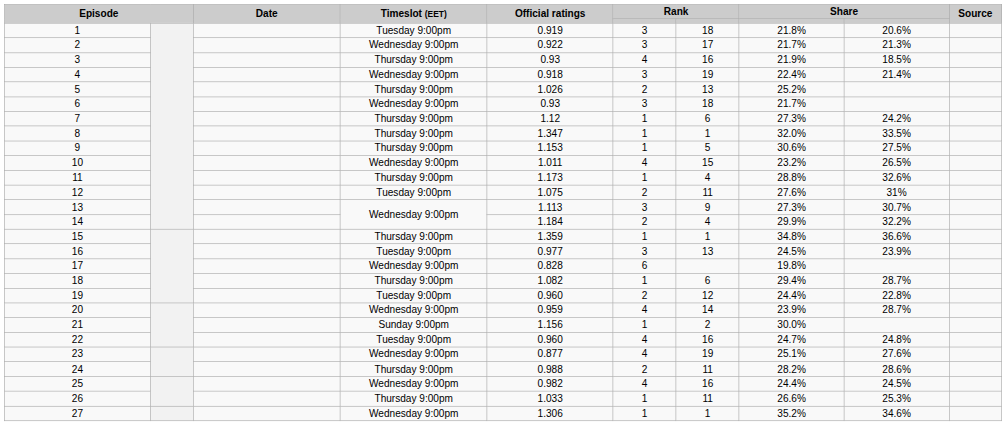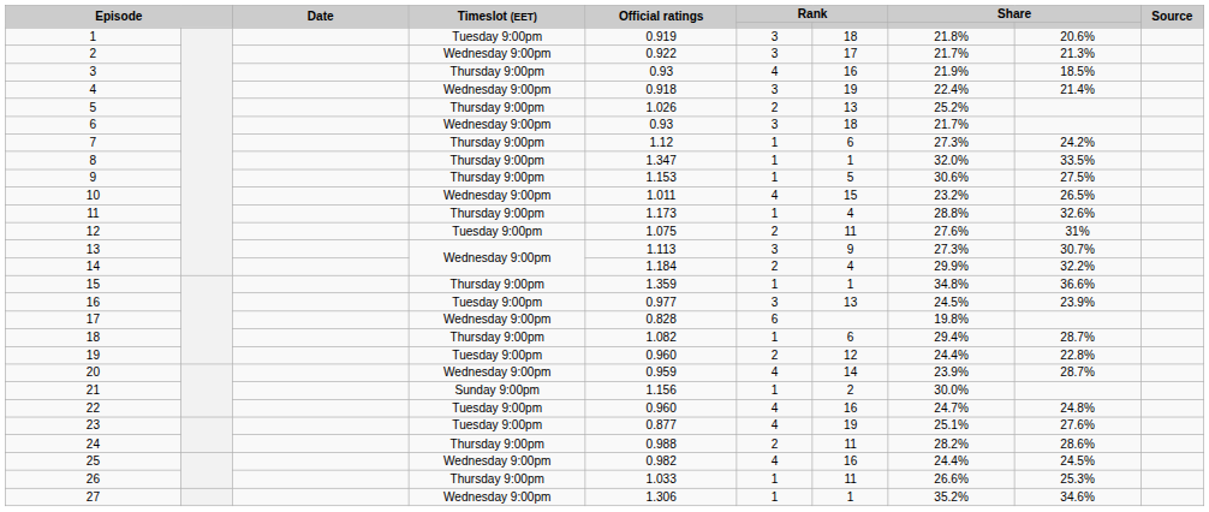 <table class="wikitable" style="text-align:center; background:#f9f9f9; line-height:16px;" width="100%">
 <tr>
 <th colspan="2" style="background:#ccc; color:#yyy;" rowspan="2" width="18%">Episode</th>
 <th style="background:#ccc; color:#yyy;" rowspan="2" width="14%">Date</th>
 <th style="background:#ccc; color:#yyy;" rowspan="2" width="14%">Timeslot <small>(EET)</small></th>
 <th style="background:#ccc; color:#yyy;" rowspan="2" width="12%">Official ratings<br><small></small></th>
 <th style="background:#ccc; color:#yyy;" colspan="2" width="12%">Rank</th>
 <th style="background:#ccc; color:#yyy;" colspan="2" width="20%">Share</th>
 <th style="background:#ccc; color:#yyy;" rowspan="2" width="05%">Source</th>
 </tr>
 <tr style="font-size:85%;">
 <th style="background:#ccc; color:#yyy;" width="06%"></th>
 <th style="background:#ccc; color:#yyy;" width="06%"></th>
 <th style="background:#ccc; color:#yyy;" width="10%"></th>
 <th style="background:#ccc; color:#yyy;" width="10%"></th>
 </tr>
 <tr>
 <td>1</td>
 <th rowspan="14"></th>
 <td></td>
 <td>Tuesday 9:00pm</td>
 <td>0.919</td>
 <td>3</td>
 <td>18</td>
 <td>21.8%</td>
 <td>20.6%</td>
 <td></td>
 </tr>
 <tr>
 <td>2</td>
 <td></td>
 <td>Wednesday 9:00pm</td>
 <td>0.922</td>
 <td>3</td>
 <td>17</td>
 <td>21.7%</td>
 <td>21.3%</td>
 <td></td>
 </tr>
 <tr>
 <td>3</td>
 <td></td>
 <td>Thursday 9:00pm</td>
 <td>0.93</td>
 <td>4</td>
 <td>16</td>
 <td>21.9%</td>
 <td>18.5%</td>
 <td></td>
 </tr>
 <tr>
 <td>4</td>
 <td></td>
 <td>Wednesday 9:00pm</td>
 <td>0.918</td>
 <td>3</td>
 <td>19</td>
 <td>22.4%</td>
 <td>21.4%</td>
 <td></td>
 </tr>
 <tr>
 <td>5</td>
 <td></td>
 <td>Thursday 9:00pm</td>
 <td>1.026</td>
 <td>2</td>
 <td>13</td>
 <td>25.2%</td>
 <td></td>
 <td></td>
 </tr>
 <tr>
 <td>6</td>
 <td></td>
 <td>Wednesday 9:00pm</td>
 <td>0.93</td>
 <td>3</td>
 <td>18</td>
 <td>21.7%</td>
 <td></td>
 <td></td>
 </tr>
 <tr>
 <td>7</td>
 <td></td>
 <td>Thursday 9:00pm</td>
 <td>1.12</td>
 <td>1</td>
 <td>6</td>
 <td>27.3%</td>
 <td>24.2%</td>
 <td></td>
 </tr>
 <tr>
 <td>8</td>
 <td></td>
 <td>Thursday 9:00pm</td>
 <td>1.347</td>
 <td>1</td>
 <td>1</td>
 <td>32.0%</td>
 <td>33.5%</td>
 <td></td>
 </tr>
 <tr>
 <td>9</td>
 <td></td>
 <td>Thursday 9:00pm</td>
 <td>1.153</td>
 <td>1</td>
 <td>5</td>
 <td>30.6%</td>
 <td>27.5%</td>
 <td></td>
 </tr>
 <tr>
 <td>10</td>
 <td></td>
 <td>Wednesday 9:00pm</td>
 <td>1.011</td>
 <td>4</td>
 <td>15</td>
 <td>23.2%</td>
 <td>26.5%</td>
 <td></td>
 </tr>
 <tr>
 <td>11</td>
 <td></td>
 <td>Thursday 9:00pm</td>
 <td>1.173</td>
 <td>1</td>
 <td>4</td>
 <td>28.8%</td>
 <td>32.6%</td>
 <td></td>
 </tr>
 <tr>
 <td>12</td>
 <td></td>
 <td>Tuesday 9:00pm</td>
 <td>1.075</td>
 <td>2</td>
 <td>11</td>
 <td>27.6%</td>
 <td>31%</td>
 <td></td>
 </tr>
 <tr>
 <td>13</td>
 <td></td>
 <td rowspan="2">Wednesday 9:00pm</td>
 <td>1.113</td>
 <td>3</td>
 <td>9</td>
 <td>27.3%</td>
 <td>30.7%</td>
 <td></td>
 </tr>
 <tr>
 <td>14</td>
 <td></td>
 <td>1.184</td>
 <td>2</td>
 <td>4</td>
 <td>29.9%</td>
 <td>32.2%</td>
 <td></td>
 </tr>
 <tr>
 <td>15</td>
 <th rowspan="5"></th>
 <td></td>
 <td>Thursday 9:00pm</td>
 <td>1.359</td>
 <td>1</td>
 <td>1</td>
 <td>34.8%</td>
 <td>36.6%</td>
 <td></td>
 </tr>
 <tr>
 <td>16</td>
 <td></td>
 <td>Tuesday 9:00pm</td>
 <td>0.977</td>
 <td>3</td>
 <td>13</td>
 <td>24.5%</td>
 <td>23.9%</td>
 <td></td>
 </tr>
 <tr>
 <td>17</td>
 <td></td>
 <td>Wednesday 9:00pm</td>
 <td>0.828</td>
 <td>6</td>
 <td></td>
 <td>19.8%</td>
 <td></td>
 <td></td>
 </tr>
 <tr>
 <td>18</td>
 <td></td>
 <td>Thursday 9:00pm</td>
 <td>1.082</td>
 <td>1</td>
 <td>6</td>
 <td>29.4%</td>
 <td>28.7%</td>
 <td></td>
 </tr>
 <tr>
 <td>19</td>
 <td></td>
 <td>Tuesday 9:00pm</td>
 <td>0.960</td>
 <td>2</td>
 <td>12</td>
 <td>24.4%</td>
 <td>22.8%</td>
 <td></td>
 </tr>
 <tr>
 <td>20</td>
 <th rowspan="3"></th>
 <td></td>
 <td>Wednesday 9:00pm</td>
 <td>0.959</td>
 <td>4</td>
 <td>14</td>
 <td>23.9%</td>
 <td>28.7%</td>
 <td></td>
 </tr>
 <tr>
 <td>21</td>
 <td></td>
 <td>Sunday 9:00pm</td>
 <td>1.156</td>
 <td>1</td>
 <td>2</td>
 <td>30.0%</td>
 <td></td>
 <td></td>
 </tr>
 <tr>
 <td>22</td>
 <td></td>
 <td>Tuesday 9:00pm</td>
 <td>0.960</td>
 <td>4</td>
 <td>16</td>
 <td>24.7%</td>
 <td>24.8%</td>
 <td></td>
 </tr>
 <tr>
 <td>23</td>
 <th rowspan="2"></th>
 <td></td>
-<td>Wednesday 9:00pm</td>
+<td>Tuesday 9:00pm</td>
 <td>0.877</td>
 <td>4</td>
 <td>19</td>
 <td>25.1%</td>
 <td>27.6%</td>
 <td></td>
 </tr>
 <tr>
 <td>24</td>
 <td></td>
 <td>Thursday 9:00pm</td>
 <td>0.988</td>
 <td>2</td>
 <td>11</td>
 <td>28.2%</td>
 <td>28.6%</td>
 <td></td>
 </tr>
 <tr>
 <td>25</td>
 <th rowspan="2"></th>
 <td></td>
 <td>Wednesday 9:00pm</td>
 <td>0.982</td>
 <td>4</td>
 <td>16</td>
 <td>24.4%</td>
 <td>24.5%</td>
 <td></td>
 </tr>
 <tr>
 <td>26</td>
 <td></td>
 <td>Thursday 9:00pm</td>
 <td>1.033</td>
 <td>1</td>
 <td>11</td>
 <td>26.6%</td>
 <td>25.3%</td>
 <td></td>
 </tr>
 <tr>
 <td>27</td>
 <th></th>
 <td></td>
 <td>Wednesday 9:00pm</td>
 <td>1.306</td>
 <td>1</td>
 <td>1</td>
 <td>35.2%</td>
 <td>34.6%</td>
 <td></td>
 </tr>
 </table>
